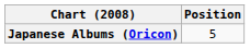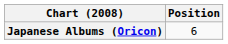 <table class="wikitable plainrowheaders">
 <tr>
 <th>Chart (2008)</th>
 <th>Position</th>
 </tr>
 <tr>
 <th scope="row">Japanese Albums (<a href='#'>Oricon</a>)</th>
-<td align="center">5</td>
+<td align="center">6</td>
 </tr>
 </table>
